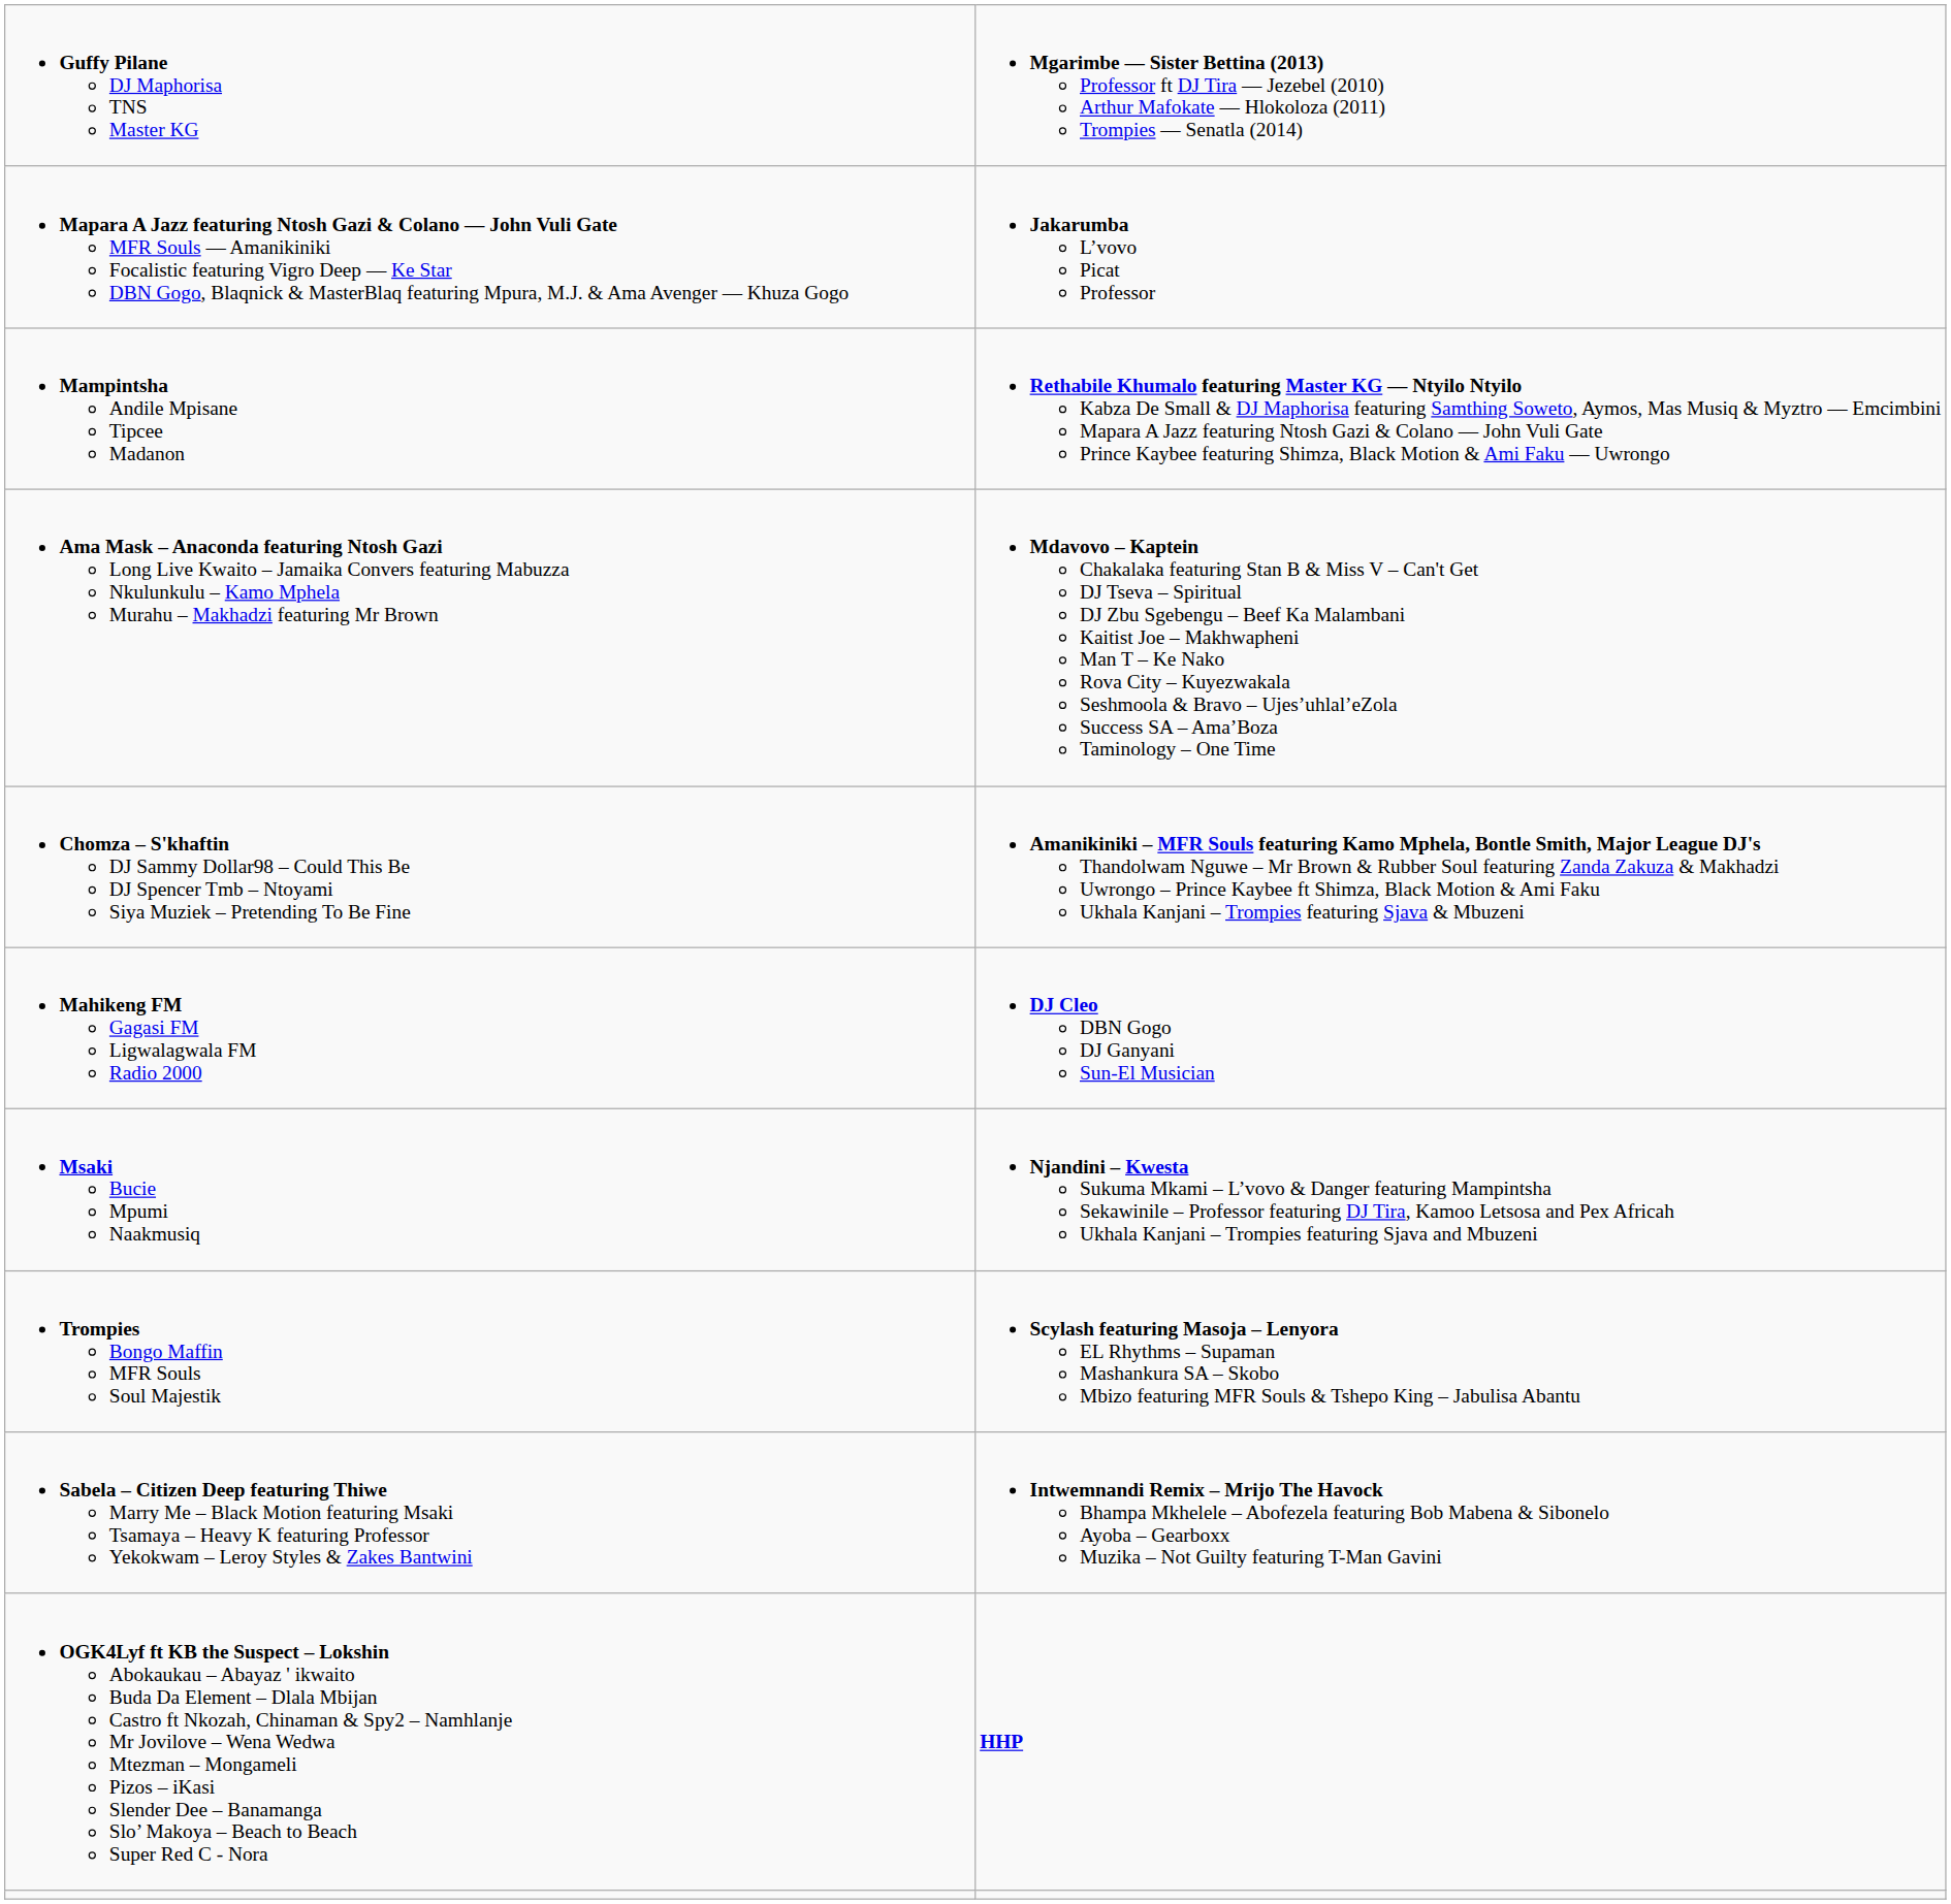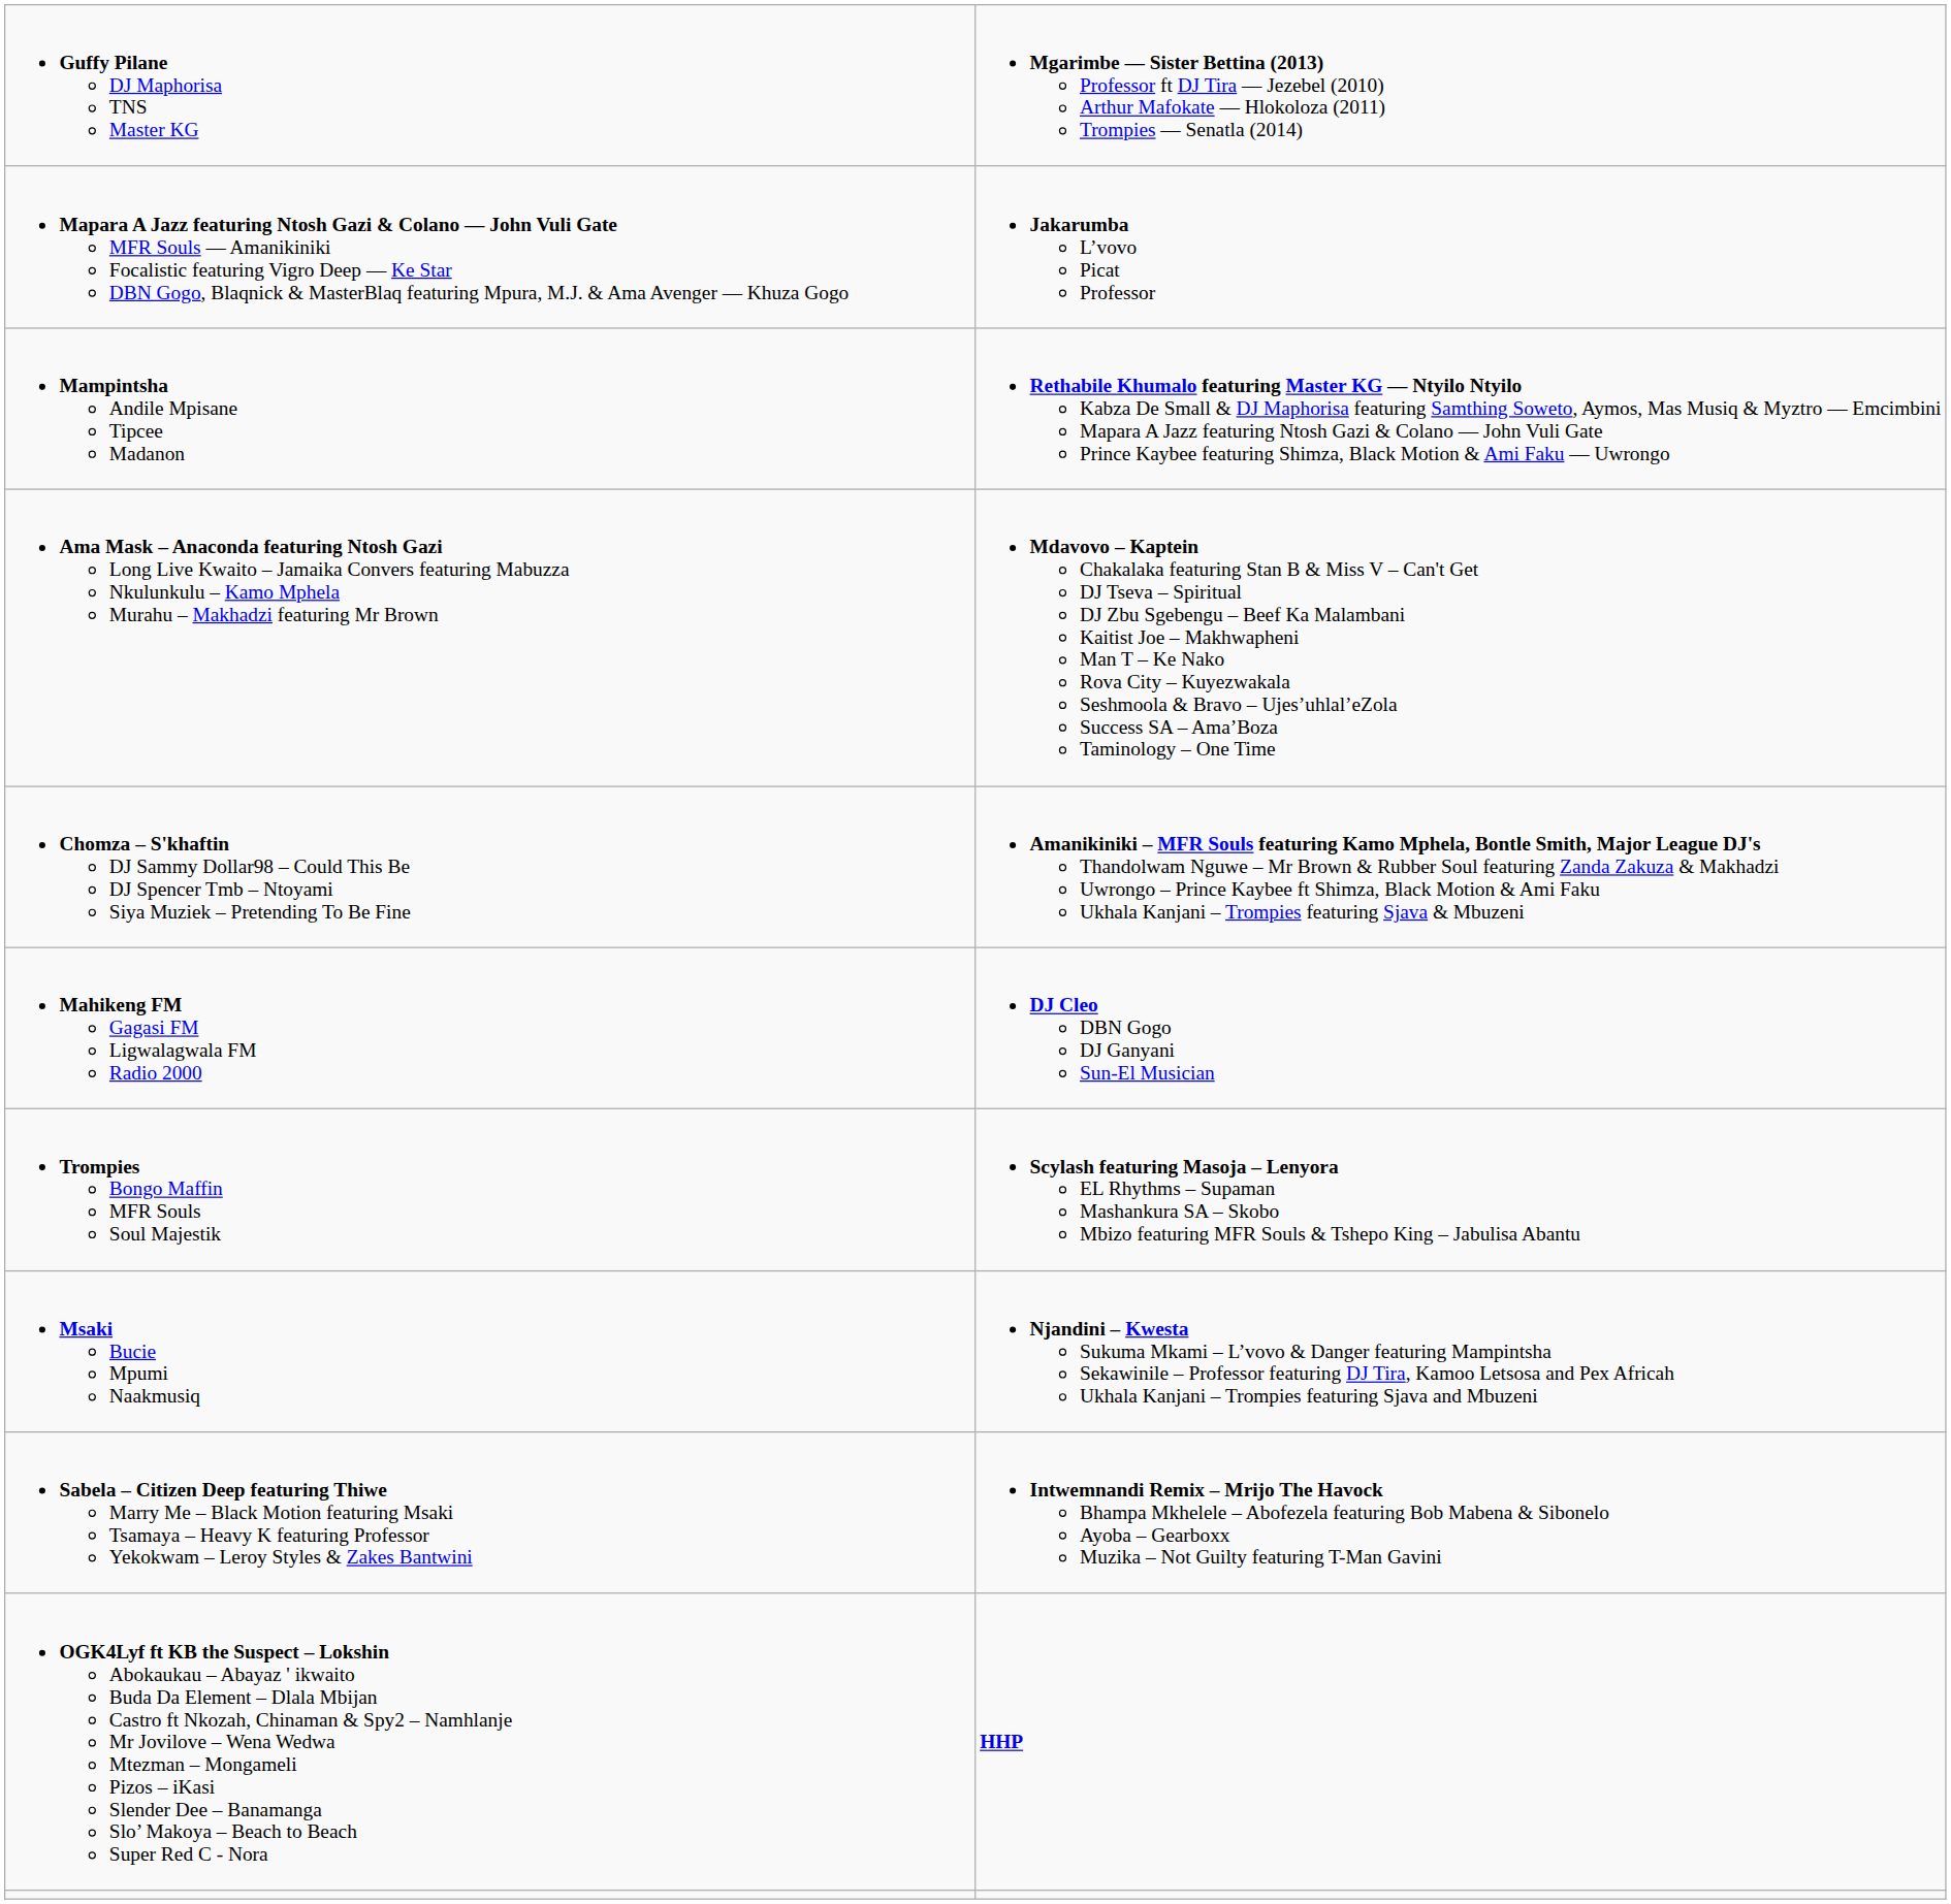 <table class="wikitable">
 <tr>
 <td valign="top" width="50%"><br><ul><li><strong>Guffy Pilane</strong><ul><li><a href='#'>DJ Maphorisa</a></li><li>TNS</li><li><a href='#'>Master KG</a></li></ul></li></ul></td>
 <td valign="top" width="50%"><br><ul><li><strong>Mgarimbe — Sister Bettina (2013)</strong><ul><li><a href='#'>Professor</a> ft <a href='#'>DJ Tira</a> — Jezebel (2010)</li><li><a href='#'>Arthur Mafokate</a> — Hlokoloza (2011)</li><li><a href='#'>Trompies</a> — Senatla (2014)</li></ul></li></ul></td>
 </tr>
 <tr>
 <td valign="top" width="50%"><br><ul><li><strong>Mapara A Jazz featuring Ntosh Gazi & Colano — John Vuli Gate</strong><ul><li><a href='#'>MFR Souls</a> — Amanikiniki</li><li>Focalistic featuring  Vigro Deep — <a href='#'>Ke Star</a></li><li><a href='#'>DBN Gogo</a>, Blaqnick & MasterBlaq featuring Mpura, M.J. & Ama Avenger — Khuza Gogo</li></ul></li></ul></td>
 <td valign="top" width="50%"><br><ul><li><strong>Jakarumba</strong><ul><li>L’vovo</li><li>Picat</li><li>Professor</li></ul></li></ul></td>
 </tr>
 <tr>
 <td valign="top" width="50%"><br><ul><li><strong>Mampintsha</strong><ul><li>Andile Mpisane</li><li>Tipcee</li><li>Madanon</li></ul></li></ul></td>
 <td valign="top" width="50%"><br><ul><li><strong><a href='#'>Rethabile Khumalo</a> featuring <a href='#'>Master KG</a> — Ntyilo Ntyilo</strong><ul><li>Kabza De Small & <a href='#'>DJ Maphorisa</a> featuring <a href='#'>Samthing Soweto</a>, Aymos, Mas Musiq & Myztro — Emcimbini</li><li>Mapara A Jazz featuring Ntosh Gazi & Colano — John Vuli Gate</li><li>Prince Kaybee featuring Shimza, Black Motion & <a href='#'>Ami Faku</a> — Uwrongo</li></ul></li></ul></td>
 </tr>
 <tr>
 <td valign="top" width="50%"><br><ul><li><strong>Ama Mask – Anaconda featuring  Ntosh Gazi</strong><ul><li>Long Live Kwaito – Jamaika Convers featuring  Mabuzza</li><li>Nkulunkulu – <a href='#'>Kamo Mphela</a></li><li>Murahu – <a href='#'>Makhadzi</a> featuring  Mr Brown</li></ul></li></ul></td>
 <td valign="top" width="50%"><br><ul><li><strong>Mdavovo – Kaptein</strong><ul><li>Chakalaka featuring Stan B & Miss V – Can't Get</li><li>DJ Tseva – Spiritual</li><li>DJ Zbu Sgebengu – Beef Ka Malambani</li><li>Kaitist Joe – Makhwapheni</li><li>Man T – Ke Nako</li><li>Rova City – Kuyezwakala</li><li>Seshmoola & Bravo – Ujes’uhlal’eZola</li><li>Success SA – Ama’Boza</li><li>Taminology – One Time</li></ul></li></ul></td>
 </tr>
 <tr>
 <td valign="top" width="50%"><br><ul><li><strong>Chomza – S'khaftin</strong><ul><li>DJ Sammy Dollar98 – Could This Be</li><li>DJ Spencer Tmb – Ntoyami</li><li>Siya Muziek – Pretending To Be Fine</li></ul></li></ul></td>
 <td valign="top" width="50%"><br><ul><li><strong>Amanikiniki – <a href='#'>MFR Souls</a> featuring Kamo Mphela, Bontle Smith, Major League DJ's</strong><ul><li>Thandolwam Nguwe – Mr Brown & Rubber Soul featuring  <a href='#'>Zanda Zakuza</a> & Makhadzi</li><li>Uwrongo – Prince Kaybee ft Shimza, Black Motion & Ami Faku</li><li>Ukhala Kanjani – <a href='#'>Trompies</a> featuring  <a href='#'>Sjava</a> & Mbuzeni</li></ul></li></ul></td>
 </tr>
 <tr>
 <td valign="top" width="50%"><br><ul><li><strong>Mahikeng FM</strong><ul><li><a href='#'>Gagasi FM</a></li><li>Ligwalagwala FM</li><li><a href='#'>Radio 2000</a></li></ul></li></ul></td>
 <td valign="top" width="50%"><br><ul><li><strong><a href='#'>DJ Cleo</a></strong><ul><li>DBN Gogo</li><li>DJ Ganyani</li><li><a href='#'>Sun-El Musician</a></li></ul></li></ul></td>
 </tr>
 <tr>
+<td valign="top" width="50%"><br><ul><li><strong>Trompies</strong><ul><li><a href='#'>Bongo Maffin</a></li><li>MFR Souls</li><li>Soul Majestik</li></ul></li></ul></td>
+<td valign="top" width="50%"><br><ul><li><strong>Scylash featuring Masoja – Lenyora</strong><ul><li>EL Rhythms – Supaman</li><li>Mashankura SA – Skobo</li><li>Mbizo featuring MFR Souls & Tshepo King – Jabulisa Abantu</li></ul></li></ul></td>
+</tr>
+<tr>
 <td valign="top" width="50%"><br><ul><li><strong><a href='#'>Msaki</a></strong><ul><li><a href='#'>Bucie</a></li><li>Mpumi</li><li>Naakmusiq</li></ul></li></ul></td>
 <td valign="top" width="50%"><br><ul><li><strong>Njandini – <a href='#'>Kwesta</a></strong><ul><li>Sukuma Mkami – L’vovo & Danger featuring Mampintsha</li><li>Sekawinile – Professor featuring  <a href='#'>DJ Tira</a>, Kamoo Letsosa and Pex Africah</li><li>Ukhala Kanjani – Trompies featuring Sjava and Mbuzeni</li></ul></li></ul></td>
-</tr>
-<tr>
-<td valign="top" width="50%"><br><ul><li><strong>Trompies</strong><ul><li><a href='#'>Bongo Maffin</a></li><li>MFR Souls</li><li>Soul Majestik</li></ul></li></ul></td>
-<td valign="top" width="50%"><br><ul><li><strong>Scylash featuring Masoja – Lenyora</strong><ul><li>EL Rhythms – Supaman</li><li>Mashankura SA – Skobo</li><li>Mbizo featuring MFR Souls & Tshepo King – Jabulisa Abantu</li></ul></li></ul></td>
 </tr>
 <tr>
 <td valign="top" width="50%"><br><ul><li><strong>Sabela – Citizen Deep featuring Thiwe</strong><ul><li>Marry Me – Black Motion featuring Msaki</li><li>Tsamaya – Heavy K featuring Professor</li><li>Yekokwam – Leroy Styles & <a href='#'>Zakes Bantwini</a></li></ul></li></ul></td>
 <td valign="top" width="50%"><br><ul><li><strong>Intwemnandi Remix – Mrijo The Havock</strong><ul><li>Bhampa Mkhelele  – Abofezela featuring Bob Mabena & Sibonelo</li><li>Ayoba – Gearboxx</li><li>Muzika – Not Guilty featuring T-Man Gavini</li></ul></li></ul></td>
 </tr>
 <tr>
 <td><br><ul><li><strong>OGK4Lyf ft KB the Suspect – Lokshin</strong><ul><li>Abokaukau – Abayaz ' ikwaito</li><li>Buda Da Element – Dlala Mbijan</li><li>Castro ft Nkozah, Chinaman & Spy2 – Namhlanje</li><li>Mr Jovilove – Wena Wedwa</li><li>Mtezman – Mongameli</li><li>Pizos – iKasi</li><li>Slender Dee – Banamanga</li><li>Slo’ Makoya – Beach to Beach</li><li>Super Red C - Nora</li></ul></li></ul></td>
 <td>                                           <strong><a href='#'>HHP</a></strong></td>
 </tr>
 <tr>
 <td></td>
 <td></td>
 </tr>
 </table>
